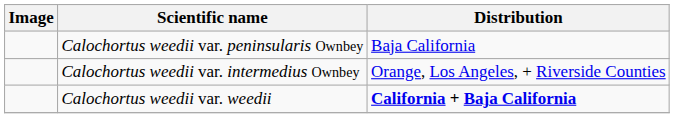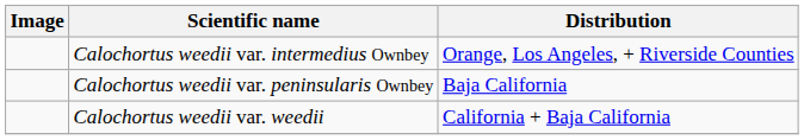 <table class="wikitable">
 <tr>
 <th>Image</th>
 <th>Scientific name</th>
 <th>Distribution</th>
 </tr>
 <tr>
 <td></td>
+<td><em>Calochortus weedii</em> var. <em>intermedius</em> <small>Ownbey</small></td>
+<td><a href='#'>Orange</a>, <a href='#'>Los Angeles</a>, + <a href='#'>Riverside Counties</a></td>
+</tr>
+<tr>
+<td></td>
 <td><em>Calochortus weedii</em> var. <em>peninsularis</em> <small>Ownbey</small></td>
 <td><a href='#'>Baja California</a></td>
 </tr>
 <tr>
 <td></td>
-<td><em>Calochortus weedii</em> var. <em>intermedius</em> <small>Ownbey</small></td>
-<td><a href='#'>Orange</a>, <a href='#'>Los Angeles</a>, + <a href='#'>Riverside Counties</a></td>
-</tr>
-<tr>
-<td></td>
 <td><em>Calochortus weedii</em> var. <em>weedii</em></td>
-<td><strong><a href='#'>California</a> + <a href='#'>Baja California</a></strong></td>
+<td><a href='#'>California</a> + <a href='#'>Baja California</a></td>
 </tr>
 <tr>
 </tr>
 </table>
